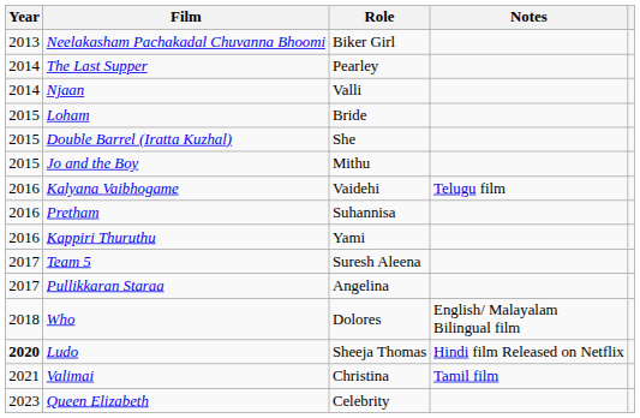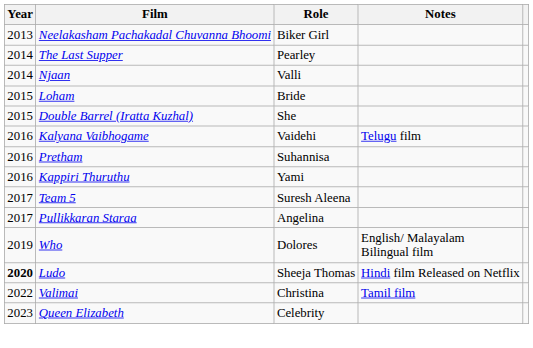 <table class="wikitable">
 <tr>
 <th>Year</th>
 <th>Film</th>
 <th>Role</th>
 <th>Notes</th>
 <th></th>
 </tr>
 <tr>
 <td>2013</td>
 <td><em><a href='#'>Neelakasham Pachakadal Chuvanna Bhoomi</a></em></td>
 <td>Biker Girl</td>
 <td></td>
 <td></td>
 </tr>
 <tr>
 <td>2014</td>
 <td><em><a href='#'>The Last Supper</a></em></td>
 <td>Pearley</td>
 <td></td>
 <td></td>
 </tr>
 <tr>
 <td>2014</td>
 <td><em><a href='#'>Njaan</a></em></td>
 <td>Valli</td>
 <td></td>
 <td></td>
 </tr>
 <tr>
 <td>2015</td>
 <td><em><a href='#'>Loham</a></em></td>
 <td>Bride</td>
 <td></td>
 <td></td>
 </tr>
 <tr>
 <td>2015</td>
 <td><em><a href='#'>Double Barrel (Iratta Kuzhal)</a></em></td>
 <td>She</td>
 <td></td>
 <td></td>
 </tr>
 <tr>
-<td>2015</td>
-<td><em><a href='#'>Jo and the Boy</a></em></td>
-<td>Mithu</td>
-<td></td>
-<td></td>
-</tr>
-<tr>
 <td>2016</td>
 <td><em><a href='#'>Kalyana Vaibhogame</a></em></td>
 <td>Vaidehi</td>
 <td><a href='#'>Telugu</a> film</td>
 <td></td>
 </tr>
 <tr>
 <td>2016</td>
 <td><em><a href='#'>Pretham</a></em></td>
 <td>Suhannisa</td>
 <td></td>
 <td></td>
 </tr>
 <tr>
 <td>2016</td>
 <td><em><a href='#'>Kappiri Thuruthu</a></em></td>
 <td>Yami</td>
 <td></td>
 <td></td>
 </tr>
 <tr>
 <td>2017</td>
 <td><em><a href='#'>Team 5</a></em></td>
 <td>Suresh Aleena</td>
 <td></td>
 <td></td>
 </tr>
 <tr>
 <td>2017</td>
 <td><em><a href='#'>Pullikkaran Staraa</a></em></td>
 <td>Angelina</td>
 <td></td>
 <td></td>
 </tr>
 <tr>
-<td>2018</td>
+<td>2019</td>
 <td><em><a href='#'>Who</a></em></td>
 <td>Dolores</td>
 <td>English/ Malayalam <br>Bilingual film</td>
 <td></td>
 </tr>
 <tr>
 <td><strong>2020</strong></td>
 <td><em><a href='#'>Ludo</a></em></td>
 <td>Sheeja Thomas</td>
 <td><a href='#'>Hindi</a> film Released on Netflix</td>
 <td></td>
 </tr>
 <tr>
-<td>2021</td>
+<td>2022</td>
 <td><em><a href='#'>Valimai</a></em></td>
 <td>Christina</td>
 <td><a href='#'>Tamil film</a></td>
 <td></td>
 </tr>
 <tr>
 <td>2023</td>
 <td><em><a href='#'>Queen Elizabeth</a></em></td>
 <td>Celebrity</td>
 <td></td>
 </tr>
 </table>
